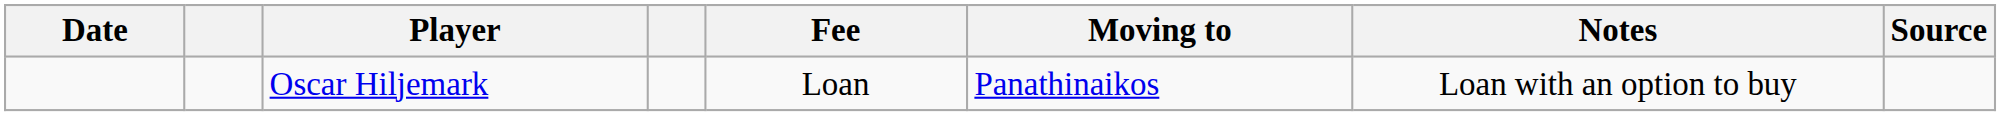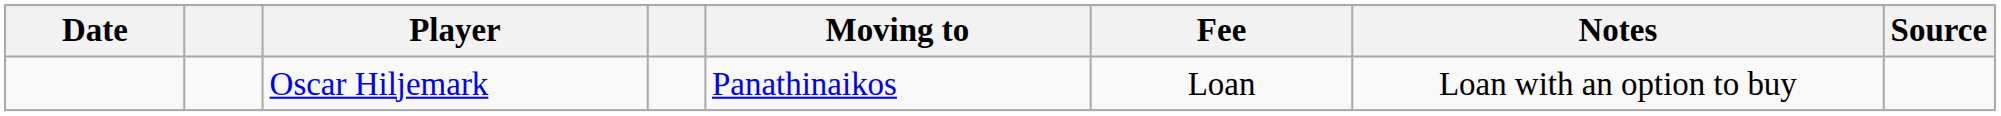 <table class="wikitable sortable">
 <tr>
 <th style="width:80px;">Date</th>
 <th style="width:30px;"></th>
 <th style="width:180px;">Player</th>
 <th style="width:20px;"></th>
+<th style="width:180px;">Moving to</th>
 <th style="width:120px;" class="unsortable">Fee</th>
-<th style="width:180px;">Moving to</th>
 <th style="width:250px;" class="unsortable">Notes</th>
 <th style="width:20px;">Source</th>
 </tr>
 <tr>
 <td></td>
 <td align=center></td>
 <td> <a href='#'>Oscar Hiljemark</a></td>
 <td align=center></td>
+<td> <a href='#'>Panathinaikos</a></td>
 <td align=center>Loan</td>
-<td> <a href='#'>Panathinaikos</a></td>
 <td align=center>Loan with an option to buy</td>
 <td></td>
 </tr>
 </table>
